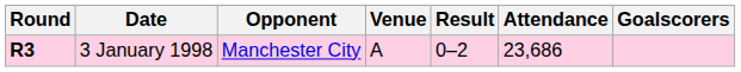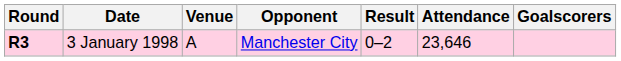 <table class="wikitable">
 <tr>
 <th>Round</th>
 <th>Date</th>
+<th>Venue</th>
 <th>Opponent</th>
-<th>Venue</th>
 <th>Result</th>
 <th>Attendance</th>
 <th>Goalscorers</th>
 </tr>
 <tr style="background-color: #ffd0e3;">
 <td><strong>R3</strong></td>
 <td>3 January 1998</td>
+<td>A</td>
 <td><a href='#'>Manchester City</a></td>
-<td>A</td>
 <td>0–2</td>
-<td>23,686</td>
+<td>23,646</td>
 <td></td>
 </tr>
 </table>
